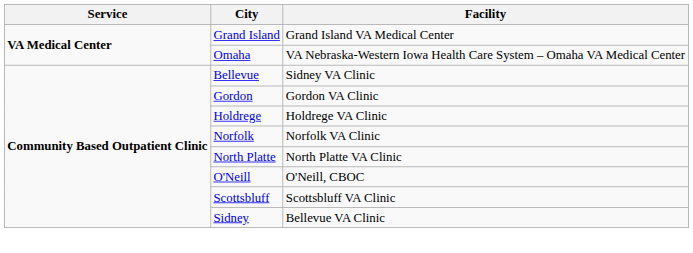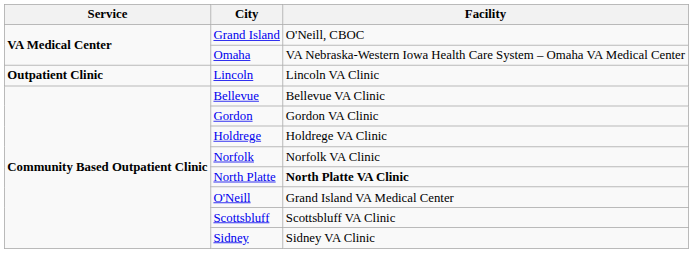 <table class="wikitable">
 <tr>
 <th>Service</th>
 <th>City</th>
 <th>Facility</th>
 </tr>
 <tr>
 <td rowspan=2><strong>VA Medical Center</strong></td>
 <td><a href='#'>Grand Island</a></td>
-<td>Grand Island VA Medical Center</td>
+<td>O'Neill, CBOC</td>
 </tr>
 <tr>
 <td><a href='#'>Omaha</a></td>
 <td>VA Nebraska-Western Iowa Health Care System – Omaha VA Medical Center</td>
 </tr>
 <tr>
+<td rowspan=1><strong>Outpatient Clinic</strong></td>
+<td><a href='#'>Lincoln</a></td>
+<td>Lincoln VA Clinic</td>
+</tr>
+<tr>
 <td rowspan=8><strong>Community Based Outpatient Clinic</strong></td>
 <td><a href='#'>Bellevue</a></td>
-<td>Sidney VA Clinic</td>
+<td>Bellevue VA Clinic</td>
 </tr>
 <tr>
 <td><a href='#'>Gordon</a></td>
 <td>Gordon VA Clinic</td>
 </tr>
 <tr>
 <td><a href='#'>Holdrege</a></td>
 <td>Holdrege VA Clinic</td>
 </tr>
 <tr>
 <td><a href='#'>Norfolk</a></td>
 <td>Norfolk VA Clinic</td>
 </tr>
 <tr>
 <td><a href='#'>North Platte</a></td>
-<td>North Platte VA Clinic</td>
+<td><strong>North Platte VA Clinic</strong></td>
 </tr>
 <tr>
 <td><a href='#'>O'Neill</a></td>
-<td>O'Neill, CBOC</td>
+<td>Grand Island VA Medical Center</td>
 </tr>
 <tr>
 <td><a href='#'>Scottsbluff</a></td>
 <td>Scottsbluff VA Clinic</td>
 </tr>
 <tr>
 <td><a href='#'>Sidney</a></td>
-<td>Bellevue VA Clinic</td>
+<td>Sidney VA Clinic</td>
 </tr>
 </table>
